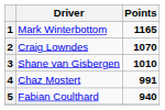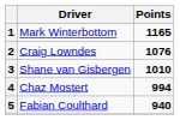 <table class="wikitable" style="font-size: 95%;">
 <tr>
 <th></th>
 <th>Driver</th>
 <th>Points</th>
 </tr>
 <tr>
 <th>1</th>
 <td> <a href='#'>Mark Winterbottom</a></td>
 <td align="right"><strong>1165</strong></td>
 </tr>
 <tr>
 <th>2</th>
 <td> <a href='#'>Craig Lowndes</a></td>
-<td align="right"><strong>1070</strong></td>
+<td align="right"><strong>1076</strong></td>
 </tr>
 <tr>
 <th>3</th>
 <td> <a href='#'>Shane van Gisbergen</a></td>
 <td align="right"><strong>1010</strong></td>
 </tr>
 <tr>
 <th>4</th>
 <td> <a href='#'>Chaz Mostert</a></td>
-<td align="right"><strong>991</strong></td>
+<td align="right"><strong>994</strong></td>
 </tr>
 <tr>
 <th>5</th>
 <td> <a href='#'>Fabian Coulthard</a></td>
 <td align="right"><strong>940</strong></td>
 </tr>
 <tr>
 </tr>
 </table>
